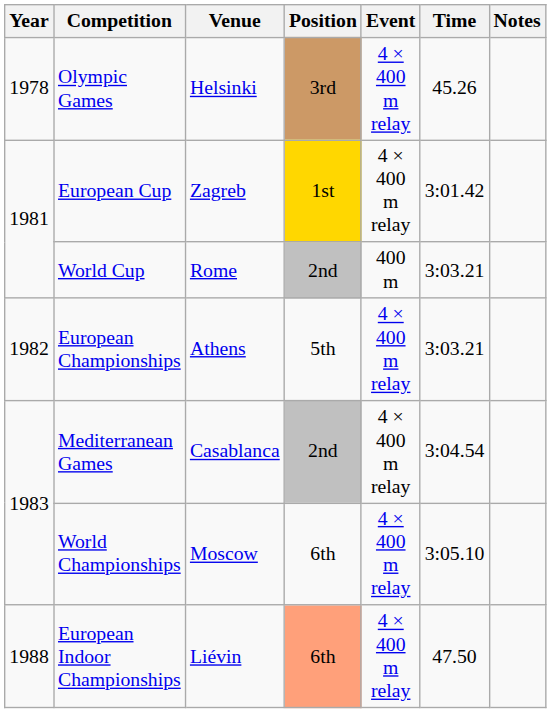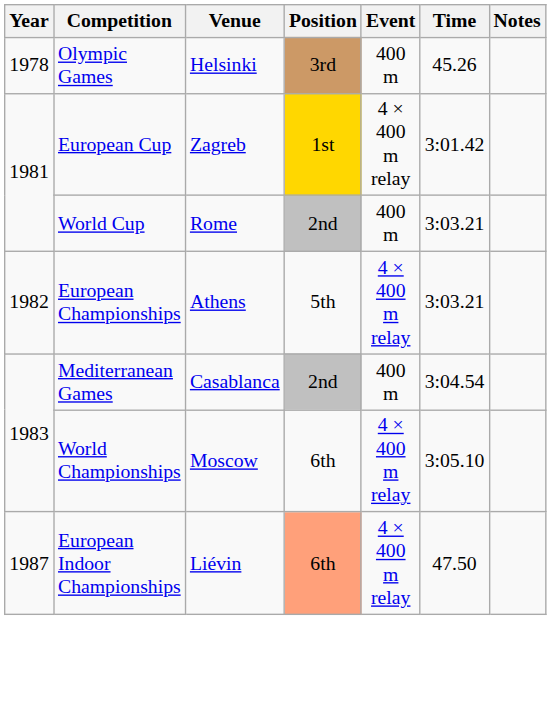 <table class="wikitable" width=55% style="font-size:90%; text-align:center;">
 <tr>
 <th>Year</th>
 <th>Competition</th>
 <th>Venue</th>
 <th>Position</th>
 <th>Event</th>
 <th>Time</th>
 <th>Notes</th>
 </tr>
 <tr>
 <td>1978</td>
 <td align=left><a href='#'>Olympic Games</a></td>
 <td align=left> <a href='#'>Helsinki</a></td>
 <td bgcolor=cc9966>3rd</td>
-<td><a href='#'>4 × 400 m relay</a></td>
+<td>400 m</td>
 <td>45.26</td>
 <td></td>
 </tr>
 <tr>
 <td rowspan=2>1981</td>
 <td align=left><a href='#'>European Cup</a></td>
 <td align=left> <a href='#'>Zagreb</a></td>
 <td bgcolor=gold>1st</td>
 <td>4 × 400 m relay</td>
 <td>3:01.42</td>
 <td></td>
 </tr>
 <tr>
 <td align=left><a href='#'>World Cup</a></td>
 <td align=left> <a href='#'>Rome</a></td>
 <td bgcolor=silver>2nd</td>
 <td>400 m</td>
 <td>3:03.21</td>
 <td></td>
 </tr>
 <tr>
 <td>1982</td>
 <td align=left><a href='#'>European Championships</a></td>
 <td align=left> <a href='#'>Athens</a></td>
 <td>5th</td>
 <td><a href='#'>4 × 400 m relay</a></td>
 <td>3:03.21</td>
 <td></td>
 </tr>
 <tr>
 <td rowspan=2>1983</td>
 <td align=left><a href='#'>Mediterranean Games</a></td>
 <td align=left> <a href='#'>Casablanca</a></td>
 <td bgcolor=silver>2nd</td>
-<td>4 × 400 m relay</td>
+<td>400 m</td>
 <td>3:04.54</td>
 <td></td>
 </tr>
 <tr>
 <td align=left><a href='#'>World Championships</a></td>
 <td align=left> <a href='#'>Moscow</a></td>
 <td>6th</td>
 <td><a href='#'>4 × 400 m relay</a></td>
 <td>3:05.10</td>
 <td></td>
 </tr>
 <tr>
-<td>1988</td>
+<td>1987</td>
 <td align=left><a href='#'>European Indoor Championships</a></td>
 <td align=left> <a href='#'>Liévin</a></td>
 <td style="background: lightsalmon;">6th</td>
 <td><a href='#'>4 × 400 m relay</a></td>
 <td>47.50</td>
 <td></td>
 </tr>
 </table>
